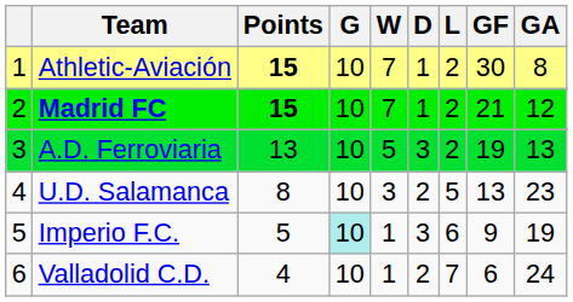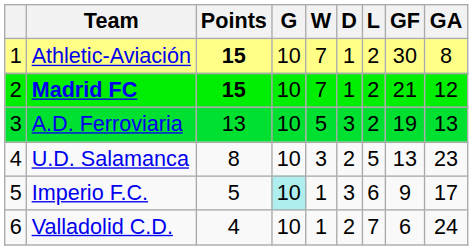 <table class="wikitable">
 <tr>
 <th></th>
 <th>Team</th>
 <th>Points</th>
 <th>G</th>
 <th>W</th>
 <th>D</th>
 <th>L</th>
 <th>GF</th>
 <th>GA</th>
 </tr>
 <tr bgcolor="#FFFF88">
 <td>1</td>
 <td><a href='#'>Athletic-Aviación</a></td>
 <td align="center"><strong>15</strong></td>
 <td align="center">10</td>
 <td align="center">7</td>
 <td align="center">1</td>
 <td align="center">2</td>
 <td align="center">30</td>
 <td align="center">8</td>
 </tr>
 <tr>
 </tr>
 <tr bgcolor=green2>
 <td>2</td>
 <td><strong><a href='#'>Madrid FC</a></strong></td>
 <td align="center"><strong>15</strong></td>
 <td align="center">10</td>
 <td align="center">7</td>
 <td align="center">1</td>
 <td align="center">2</td>
 <td align="center">21</td>
 <td align="center">12</td>
 </tr>
 <tr>
 </tr>
 <tr bgcolor=grey3>
 <td>3</td>
 <td><a href='#'>A.D. Ferroviaria</a></td>
 <td align="center">13</td>
 <td align="center">10</td>
 <td align="center">5</td>
 <td align="center">3</td>
 <td align="center">2</td>
 <td align="center">19</td>
 <td align="center">13</td>
 </tr>
 <tr>
 <td>4</td>
 <td><a href='#'>U.D. Salamanca</a></td>
 <td align="center">8</td>
 <td align="center">10</td>
 <td align="center">3</td>
 <td align="center">2</td>
 <td align="center">5</td>
 <td align="center">13</td>
 <td align="center">23</td>
 </tr>
 <tr>
 <td>5</td>
 <td><a href='#'>Imperio F.C.</a></td>
 <td align="center">5</td>
 <td align="center" style="background: paleturquoise;">10</td>
 <td align="center">1</td>
 <td align="center">3</td>
 <td align="center">6</td>
 <td align="center">9</td>
-<td align="center">19</td>
+<td align="center">17</td>
 </tr>
 <tr>
 <td>6</td>
 <td><a href='#'>Valladolid C.D.</a></td>
 <td align="center">4</td>
 <td align="center">10</td>
 <td align="center">1</td>
 <td align="center">2</td>
 <td align="center">7</td>
 <td align="center">6</td>
 <td align="center">24</td>
 </tr>
 </table>
